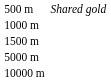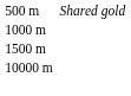 <table>
 <tr>
 <td rowspan=2>500 m<br></td>
 <td></td>
 <td rowspan=2><em>Shared gold</em></td>
 <td rowspan=2></td>
 </tr>
 <tr>
 <td></td>
 </tr>
 <tr>
 <td>1000 m<br></td>
 <td></td>
 <td></td>
 <td></td>
 </tr>
 <tr>
 <td>1500 m<br></td>
 <td></td>
 <td></td>
 <td></td>
 </tr>
 <tr>
-<td>5000 m<br></td>
-<td></td>
-<td></td>
-<td></td>
-</tr>
-<tr>
 <td>10000 m<br></td>
 <td></td>
 <td></td>
 <td></td>
 </tr>
 </table>
